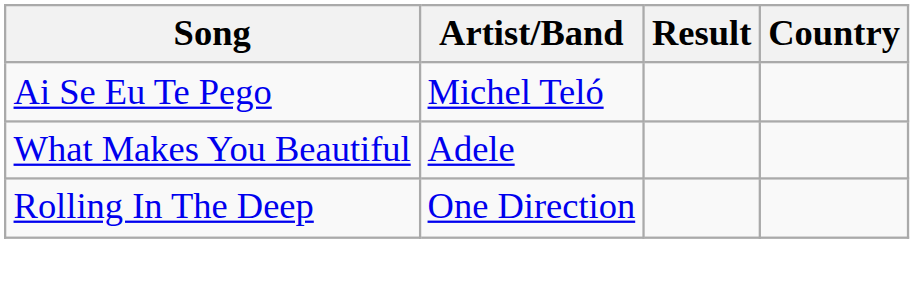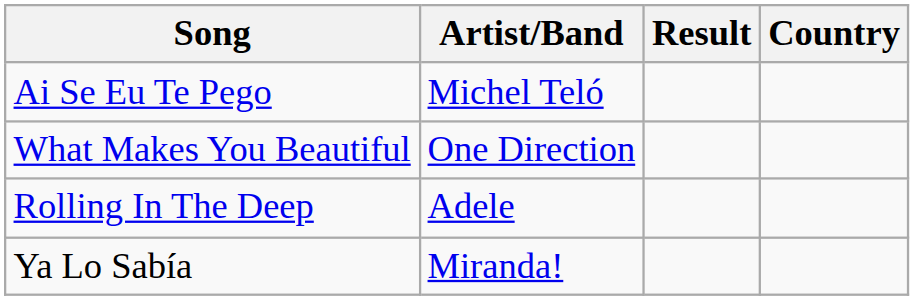 <table class="wikitable">
 <tr>
 <th>Song</th>
 <th>Artist/Band</th>
 <th>Result</th>
 <th>Country</th>
 </tr>
 <tr>
 <td><a href='#'>Ai Se Eu Te Pego</a></td>
 <td><a href='#'>Michel Teló</a></td>
 <td></td>
 <td></td>
 </tr>
 <tr>
 <td><a href='#'>What Makes You Beautiful</a></td>
+<td><a href='#'>One Direction</a></td>
+<td></td>
+<td></td>
+</tr>
+<tr>
+<td><a href='#'>Rolling In The Deep</a></td>
 <td><a href='#'>Adele</a></td>
 <td></td>
 <td></td>
 </tr>
 <tr>
-<td><a href='#'>Rolling In The Deep</a></td>
-<td><a href='#'>One Direction</a></td>
+<td>Ya Lo Sabía</td>
+<td><a href='#'>Miranda!</a></td>
 <td></td>
 <td></td>
 </tr>
 </table>
